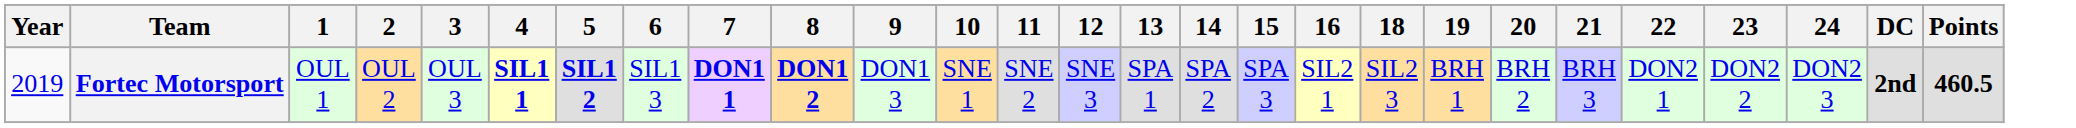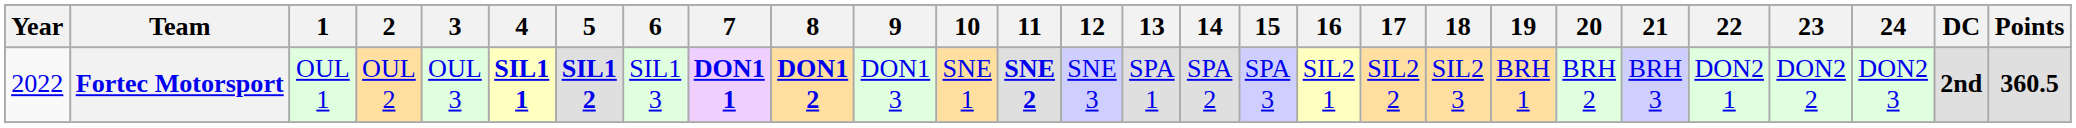 <table class="wikitable" style="text-align:center; font-size:85%">
 <tr>
 <th>Year</th>
 <th>Team</th>
 <th>1</th>
 <th>2</th>
 <th>3</th>
 <th>4</th>
 <th>5</th>
 <th>6</th>
 <th>7</th>
 <th>8</th>
 <th>9</th>
 <th>10</th>
 <th>11</th>
 <th>12</th>
 <th>13</th>
 <th>14</th>
 <th>15</th>
 <th>16</th>
+<th>17</th>
 <th>18</th>
 <th>19</th>
 <th>20</th>
 <th>21</th>
 <th>22</th>
 <th>23</th>
 <th>24</th>
 <th>DC</th>
 <th>Points</th>
 </tr>
 <tr>
-<td><a href='#'>2019</a></td>
+<td><a href='#'>2022</a></td>
 <th nowrap><a href='#'>Fortec Motorsport</a></th>
 <td style="background:#DFFFDF;"><a href='#'>OUL<br>1</a><br></td>
 <td style="background:#FFDF9F;"><a href='#'>OUL<br>2</a><br></td>
 <td style="background:#DFFFDF;"><a href='#'>OUL<br>3</a><br></td>
 <td style="background:#FFFFBF;"><strong><a href='#'>SIL1<br>1</a></strong><br></td>
 <td style="background:#DFDFDF;"><strong><a href='#'>SIL1<br>2</a></strong><br></td>
 <td style="background:#DFFFDF;"><a href='#'>SIL1<br>3</a><br></td>
 <td style="background:#EFCFFF;"><strong><a href='#'>DON1<br>1</a></strong><br></td>
 <td style="background:#FFDF9F;"><strong><a href='#'>DON1<br>2</a><br></strong></td>
 <td style="background:#DFFFDF;"><a href='#'>DON1<br>3</a><br></td>
 <td style="background:#FFDF9F;"><a href='#'>SNE<br>1</a><br></td>
-<td style="background:#DFDFDF;"><a href='#'>SNE<br>2</a><br></td>
+<td style="background:#DFDFDF;"><strong><a href='#'>SNE<br>2</a><br></strong></td>
 <td style="background:#CFCFFF;"><a href='#'>SNE<br>3</a><br></td>
 <td style="background:#DFDFDF;"><a href='#'>SPA<br>1</a><br></td>
 <td style="background:#DFDFDF;"><a href='#'>SPA<br>2</a><br></td>
 <td style="background:#CFCFFF;"><a href='#'>SPA<br>3</a><br></td>
 <td style="background:#FFFFBF;"><a href='#'>SIL2<br>1</a><br></td>
+<td style="background:#FFDF9F;"><a href='#'>SIL2<br>2</a><br></td>
 <td style="background:#FFDF9F;"><a href='#'>SIL2<br>3</a><br></td>
 <td style="background:#FFDF9F;"><a href='#'>BRH<br>1</a><br></td>
 <td style="background:#DFFFDF;"><a href='#'>BRH<br>2</a><br></td>
 <td style="background:#CFCFFF;"><a href='#'>BRH<br>3</a><br></td>
 <td style="background:#DFFFDF;"><a href='#'>DON2<br>1</a><br></td>
 <td style="background:#DFFFDF;"><a href='#'>DON2<br>2</a><br></td>
 <td style="background:#DFFFDF;"><a href='#'>DON2<br>3</a><br></td>
 <th style="background:#DFDFDF;">2nd</th>
-<th style="background:#DFDFDF;">460.5</th>
+<th style="background:#DFDFDF;">360.5</th>
 </tr>
 </table>
